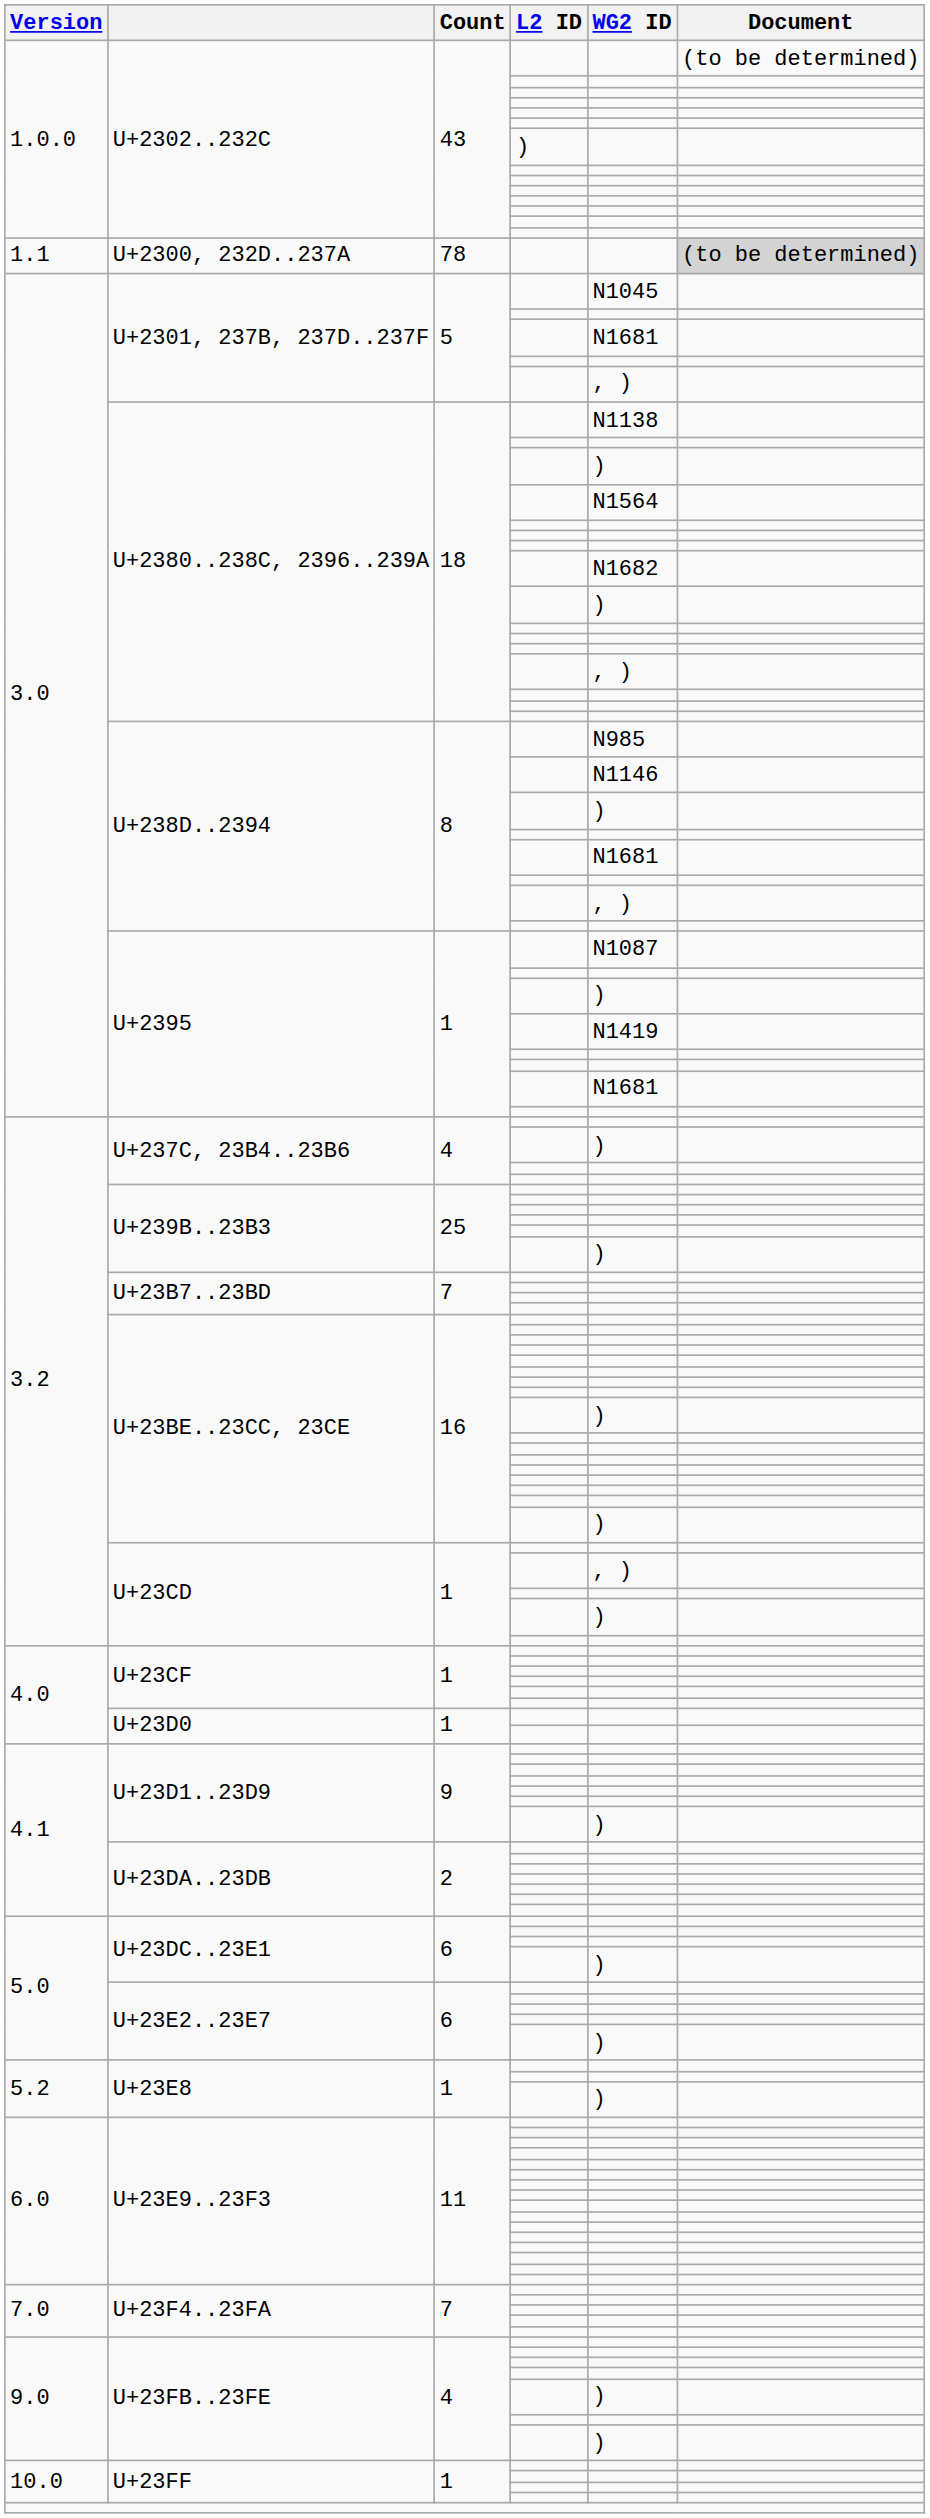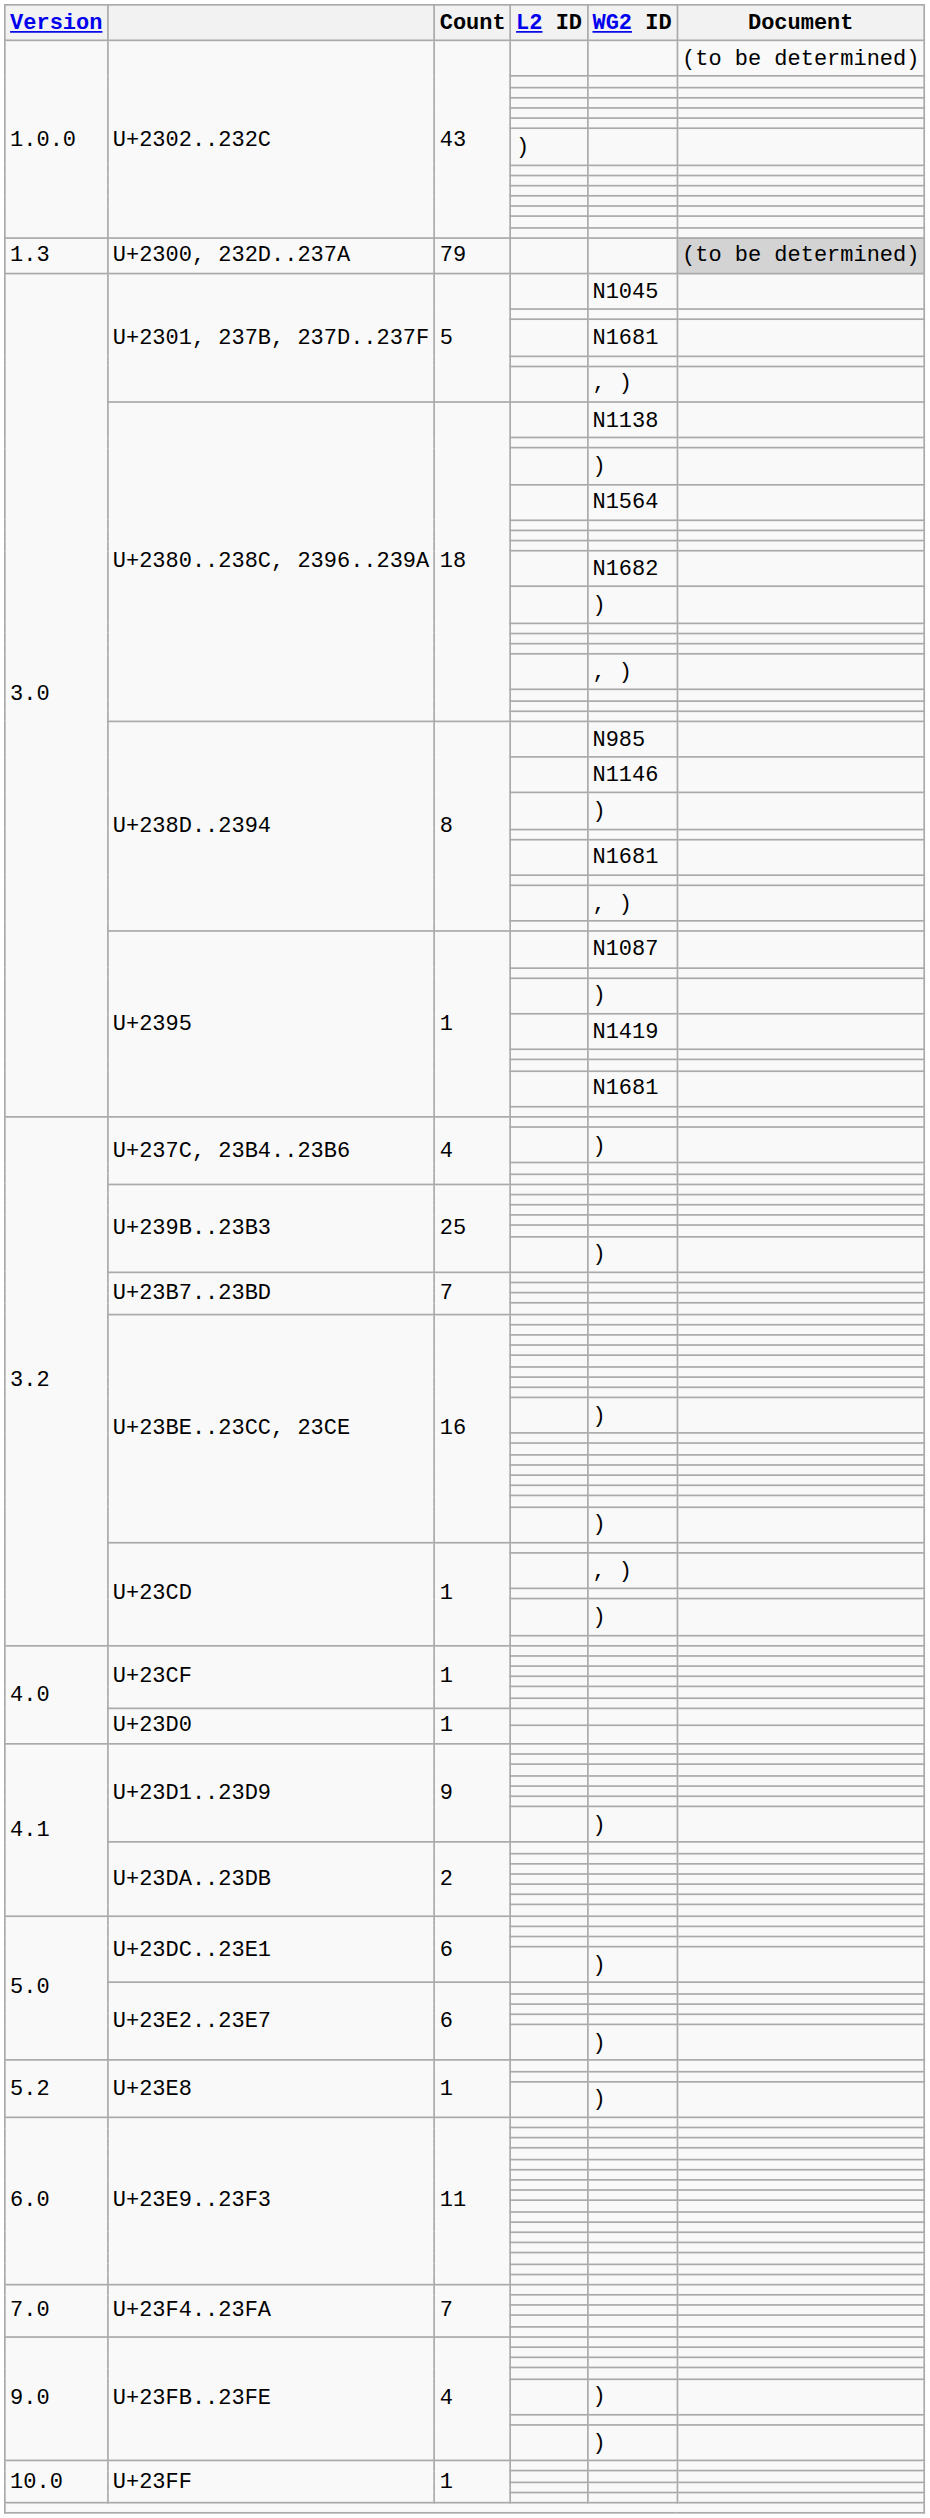 <table class="wikitable collapsible collapsed sticky-header">
 <tr>
 <th><a href='#'>Version</a></th>
 <th></th>
 <th>Count</th>
 <th><a href='#'>L2</a> ID</th>
 <th><a href='#'>WG2</a> ID</th>
 <th>Document</th>
 </tr>
 <tr>
 <td rowspan="14">1.0.0</td>
 <td rowspan="14">U+2302..232C</td>
 <td rowspan="14">43</td>
 <td></td>
 <td></td>
 <td>(to be determined)</td>
 </tr>
 <tr>
 <td></td>
 <td></td>
 <td></td>
 </tr>
 <tr>
 <td></td>
 <td></td>
 <td></td>
 </tr>
 <tr>
 <td></td>
 <td></td>
 <td></td>
 </tr>
 <tr>
 <td></td>
 <td></td>
 <td></td>
 </tr>
 <tr>
 <td></td>
 <td></td>
 <td></td>
 </tr>
 <tr>
 <td> )</td>
 <td></td>
 <td></td>
 </tr>
 <tr>
 <td></td>
 <td></td>
 <td></td>
 </tr>
 <tr>
 <td></td>
 <td></td>
 <td></td>
 </tr>
 <tr>
 <td></td>
 <td></td>
 <td></td>
 </tr>
 <tr>
 <td></td>
 <td></td>
 <td></td>
 </tr>
 <tr>
 <td></td>
 <td></td>
 <td></td>
 </tr>
 <tr>
 <td></td>
 <td></td>
 <td></td>
 </tr>
 <tr>
 <td></td>
 <td></td>
 <td></td>
 </tr>
 <tr>
-<td>1.1</td>
+<td>1.3</td>
 <td>U+2300, 232D..237A</td>
-<td>78</td>
+<td>79</td>
 <td></td>
 <td></td>
 <td style="background: lightgrey;">(to be determined)</td>
 </tr>
 <tr>
 <td rowspan="37">3.0</td>
 <td rowspan="5">U+2301, 237B, 237D..237F</td>
 <td rowspan="5">5</td>
 <td></td>
 <td>N1045</td>
 <td></td>
 </tr>
 <tr>
 <td></td>
 <td></td>
 <td></td>
 </tr>
 <tr>
 <td></td>
 <td>N1681</td>
 <td></td>
 </tr>
 <tr>
 <td></td>
 <td></td>
 <td></td>
 </tr>
 <tr>
 <td></td>
 <td> , )</td>
 <td></td>
 </tr>
 <tr>
 <td rowspan="16">U+2380..238C, 2396..239A</td>
 <td rowspan="16">18</td>
 <td></td>
 <td>N1138</td>
 <td></td>
 </tr>
 <tr>
 <td></td>
 <td></td>
 <td></td>
 </tr>
 <tr>
 <td></td>
 <td> )</td>
 <td></td>
 </tr>
 <tr>
 <td></td>
 <td>N1564</td>
 <td></td>
 </tr>
 <tr>
 <td></td>
 <td></td>
 <td></td>
 </tr>
 <tr>
 <td></td>
 <td></td>
 <td></td>
 </tr>
 <tr>
 <td></td>
 <td></td>
 <td></td>
 </tr>
 <tr>
 <td></td>
 <td>N1682</td>
 <td></td>
 </tr>
 <tr>
 <td></td>
 <td> )</td>
 <td></td>
 </tr>
 <tr>
 <td></td>
 <td></td>
 <td></td>
 </tr>
 <tr>
 <td></td>
 <td></td>
 <td></td>
 </tr>
 <tr>
 <td></td>
 <td></td>
 <td></td>
 </tr>
 <tr>
 <td></td>
 <td> , )</td>
 <td></td>
 </tr>
 <tr>
 <td></td>
 <td></td>
 <td></td>
 </tr>
 <tr>
 <td></td>
 <td></td>
 <td></td>
 </tr>
 <tr>
 <td></td>
 <td></td>
 <td></td>
 </tr>
 <tr>
 <td rowspan="8">U+238D..2394</td>
 <td rowspan="8">8</td>
 <td></td>
 <td>N985</td>
 <td></td>
 </tr>
 <tr>
 <td></td>
 <td>N1146</td>
 <td></td>
 </tr>
 <tr>
 <td></td>
 <td> )</td>
 <td></td>
 </tr>
 <tr>
 <td></td>
 <td></td>
 <td></td>
 </tr>
 <tr>
 <td></td>
 <td>N1681</td>
 <td></td>
 </tr>
 <tr>
 <td></td>
 <td></td>
 <td></td>
 </tr>
 <tr>
 <td></td>
 <td> , )</td>
 <td></td>
 </tr>
 <tr>
 <td></td>
 <td></td>
 <td></td>
 </tr>
 <tr>
 <td rowspan="8">U+2395</td>
 <td rowspan="8">1</td>
 <td></td>
 <td>N1087</td>
 <td></td>
 </tr>
 <tr>
 <td></td>
 <td></td>
 <td></td>
 </tr>
 <tr>
 <td></td>
 <td> )</td>
 <td></td>
 </tr>
 <tr>
 <td></td>
 <td>N1419</td>
 <td></td>
 </tr>
 <tr>
 <td></td>
 <td></td>
 <td></td>
 </tr>
 <tr>
 <td></td>
 <td></td>
 <td></td>
 </tr>
 <tr>
 <td></td>
 <td>N1681</td>
 <td></td>
 </tr>
 <tr>
 <td></td>
 <td></td>
 <td></td>
 </tr>
 <tr>
 <td rowspan="36">3.2</td>
 <td rowspan="4">U+237C, 23B4..23B6</td>
 <td rowspan="4">4</td>
 <td></td>
 <td></td>
 <td></td>
 </tr>
 <tr>
 <td></td>
 <td> )</td>
 <td></td>
 </tr>
 <tr>
 <td></td>
 <td></td>
 <td></td>
 </tr>
 <tr>
 <td></td>
 <td></td>
 <td></td>
 </tr>
 <tr>
 <td rowspan="6">U+239B..23B3</td>
 <td rowspan="6">25</td>
 <td></td>
 <td></td>
 <td></td>
 </tr>
 <tr>
 <td></td>
 <td></td>
 <td></td>
 </tr>
 <tr>
 <td></td>
 <td></td>
 <td></td>
 </tr>
 <tr>
 <td></td>
 <td></td>
 <td></td>
 </tr>
 <tr>
 <td></td>
 <td></td>
 <td></td>
 </tr>
 <tr>
 <td></td>
 <td> )</td>
 <td></td>
 </tr>
 <tr>
 <td rowspan="4">U+23B7..23BD</td>
 <td rowspan="4">7</td>
 <td></td>
 <td></td>
 <td></td>
 </tr>
 <tr>
 <td></td>
 <td></td>
 <td></td>
 </tr>
 <tr>
 <td></td>
 <td></td>
 <td></td>
 </tr>
 <tr>
 <td></td>
 <td></td>
 <td></td>
 </tr>
 <tr>
 <td rowspan="17">U+23BE..23CC, 23CE</td>
 <td rowspan="17">16</td>
 <td></td>
 <td></td>
 <td></td>
 </tr>
 <tr>
 <td></td>
 <td></td>
 <td></td>
 </tr>
 <tr>
 <td></td>
 <td></td>
 <td></td>
 </tr>
 <tr>
 <td></td>
 <td></td>
 <td></td>
 </tr>
 <tr>
 <td></td>
 <td></td>
 <td></td>
 </tr>
 <tr>
 <td></td>
 <td></td>
 <td></td>
 </tr>
 <tr>
 <td></td>
 <td></td>
 <td></td>
 </tr>
 <tr>
 <td> </td>
 <td></td>
 <td></td>
 </tr>
 <tr>
 <td></td>
 <td> )</td>
 <td></td>
 </tr>
 <tr>
 <td></td>
 <td></td>
 <td></td>
 </tr>
 <tr>
 <td></td>
 <td></td>
 <td></td>
 </tr>
 <tr>
 <td></td>
 <td></td>
 <td></td>
 </tr>
 <tr>
 <td></td>
 <td></td>
 <td></td>
 </tr>
 <tr>
 <td></td>
 <td></td>
 <td></td>
 </tr>
 <tr>
 <td></td>
 <td></td>
 <td></td>
 </tr>
 <tr>
 <td></td>
 <td></td>
 <td></td>
 </tr>
 <tr>
 <td></td>
 <td> )</td>
 <td></td>
 </tr>
 <tr>
 <td rowspan="5">U+23CD</td>
 <td rowspan="5">1</td>
 <td></td>
 <td></td>
 <td></td>
 </tr>
 <tr>
 <td></td>
 <td> , )</td>
 <td></td>
 </tr>
 <tr>
 <td></td>
 <td></td>
 <td></td>
 </tr>
 <tr>
 <td></td>
 <td> )</td>
 <td></td>
 </tr>
 <tr>
 <td></td>
 <td></td>
 <td></td>
 </tr>
 <tr>
 <td rowspan="8">4.0</td>
 <td rowspan="6">U+23CF</td>
 <td rowspan="6">1</td>
 <td></td>
 <td></td>
 <td></td>
 </tr>
 <tr>
 <td></td>
 <td></td>
 <td></td>
 </tr>
 <tr>
 <td></td>
 <td></td>
 <td></td>
 </tr>
 <tr>
 <td></td>
 <td></td>
 <td></td>
 </tr>
 <tr>
 <td></td>
 <td></td>
 <td></td>
 </tr>
 <tr>
 <td></td>
 <td></td>
 <td></td>
 </tr>
 <tr>
 <td rowspan="2">U+23D0</td>
 <td rowspan="2">1</td>
 <td></td>
 <td></td>
 <td></td>
 </tr>
 <tr>
 <td></td>
 <td></td>
 <td></td>
 </tr>
 <tr>
 <td rowspan="14">4.1</td>
 <td rowspan="7">U+23D1..23D9</td>
 <td rowspan="7">9</td>
 <td></td>
 <td></td>
 <td></td>
 </tr>
 <tr>
 <td></td>
 <td></td>
 <td></td>
 </tr>
 <tr>
 <td></td>
 <td></td>
 <td></td>
 </tr>
 <tr>
 <td></td>
 <td></td>
 <td></td>
 </tr>
 <tr>
 <td></td>
 <td></td>
 <td></td>
 </tr>
 <tr>
 <td></td>
 <td></td>
 <td></td>
 </tr>
 <tr>
 <td></td>
 <td> )</td>
 <td></td>
 </tr>
 <tr>
 <td rowspan="7">U+23DA..23DB</td>
 <td rowspan="7">2</td>
 <td></td>
 <td></td>
 <td></td>
 </tr>
 <tr>
 <td></td>
 <td></td>
 <td></td>
 </tr>
 <tr>
 <td></td>
 <td></td>
 <td></td>
 </tr>
 <tr>
 <td></td>
 <td></td>
 <td></td>
 </tr>
 <tr>
 <td></td>
 <td></td>
 <td></td>
 </tr>
 <tr>
 <td></td>
 <td></td>
 <td></td>
 </tr>
 <tr>
 <td></td>
 <td></td>
 <td></td>
 </tr>
 <tr>
 <td rowspan="9">5.0</td>
 <td rowspan="4">U+23DC..23E1</td>
 <td rowspan="4">6</td>
 <td></td>
 <td></td>
 <td></td>
 </tr>
 <tr>
 <td></td>
 <td></td>
 <td></td>
 </tr>
 <tr>
 <td></td>
 <td></td>
 <td></td>
 </tr>
 <tr>
 <td></td>
 <td> )</td>
 <td></td>
 </tr>
 <tr>
 <td rowspan="5">U+23E2..23E7</td>
 <td rowspan="5">6</td>
 <td></td>
 <td></td>
 <td></td>
 </tr>
 <tr>
 <td></td>
 <td></td>
 <td></td>
 </tr>
 <tr>
 <td></td>
 <td></td>
 <td></td>
 </tr>
 <tr>
 <td></td>
 <td></td>
 <td></td>
 </tr>
 <tr>
 <td></td>
 <td> )</td>
 <td></td>
 </tr>
 <tr>
 <td rowspan="3">5.2</td>
 <td rowspan="3">U+23E8</td>
 <td rowspan="3">1</td>
 <td></td>
 <td></td>
 <td></td>
 </tr>
 <tr>
 <td></td>
 <td></td>
 <td></td>
 </tr>
 <tr>
 <td></td>
 <td> )</td>
 <td></td>
 </tr>
 <tr>
 <td rowspan="16">6.0</td>
 <td rowspan="16">U+23E9..23F3</td>
 <td rowspan="16">11</td>
 <td></td>
 <td></td>
 <td></td>
 </tr>
 <tr>
 <td></td>
 <td></td>
 <td></td>
 </tr>
 <tr>
 <td></td>
 <td></td>
 <td></td>
 </tr>
 <tr>
 <td></td>
 <td></td>
 <td></td>
 </tr>
 <tr>
 <td></td>
 <td></td>
 <td></td>
 </tr>
 <tr>
 <td></td>
 <td></td>
 <td></td>
 </tr>
 <tr>
 <td></td>
 <td></td>
 <td></td>
 </tr>
 <tr>
 <td></td>
 <td></td>
 <td></td>
 </tr>
 <tr>
 <td></td>
 <td></td>
 <td></td>
 </tr>
 <tr>
 <td></td>
 <td></td>
 <td></td>
 </tr>
 <tr>
 <td></td>
 <td></td>
 <td></td>
 </tr>
 <tr>
 <td></td>
 <td></td>
 <td></td>
 </tr>
 <tr>
 <td></td>
 <td></td>
 <td></td>
 </tr>
 <tr>
 <td></td>
 <td></td>
 <td></td>
 </tr>
 <tr>
 <td></td>
 <td></td>
 <td></td>
 </tr>
 <tr>
 <td></td>
 <td></td>
 <td></td>
 </tr>
 <tr>
 <td rowspan="5">7.0</td>
 <td rowspan="5">U+23F4..23FA</td>
 <td rowspan="5">7</td>
 <td></td>
 <td></td>
 <td></td>
 </tr>
 <tr>
 <td></td>
 <td></td>
 <td></td>
 </tr>
 <tr>
 <td></td>
 <td></td>
 <td></td>
 </tr>
 <tr>
 <td></td>
 <td></td>
 <td></td>
 </tr>
 <tr>
 <td></td>
 <td></td>
 <td></td>
 </tr>
 <tr>
 <td rowspan="7">9.0</td>
 <td rowspan="7">U+23FB..23FE</td>
 <td rowspan="7">4</td>
 <td></td>
 <td></td>
 <td></td>
 </tr>
 <tr>
 <td></td>
 <td></td>
 <td></td>
 </tr>
 <tr>
 <td></td>
 <td></td>
 <td></td>
 </tr>
 <tr>
 <td></td>
 <td></td>
 <td></td>
 </tr>
 <tr>
 <td></td>
 <td> )</td>
 <td></td>
 </tr>
 <tr>
 <td></td>
 <td></td>
 <td></td>
 </tr>
 <tr>
 <td></td>
 <td> )</td>
 <td></td>
 </tr>
 <tr>
 <td rowspan="4">10.0</td>
 <td rowspan="4">U+23FF</td>
 <td rowspan="4">1</td>
 <td></td>
 <td></td>
 <td></td>
 </tr>
 <tr>
 <td></td>
 <td></td>
 <td></td>
 </tr>
 <tr>
 <td></td>
 <td></td>
 <td></td>
 </tr>
 <tr>
 <td></td>
 <td></td>
 <td></td>
 </tr>
 <tr class="sortbottom">
 <td colspan="6"></td>
 </tr>
 </table>
